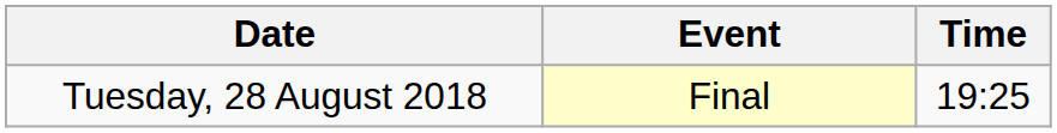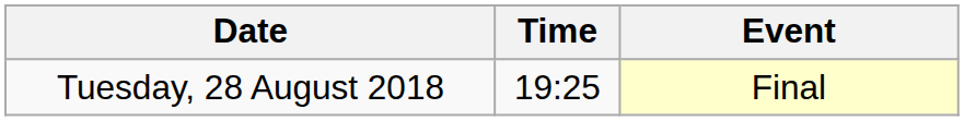 <table class = "wikitable" style="text-align:center;">
 <tr>
 <th width=220>Date</th>
+<th width=50>Time</th>
 <th width=150>Event</th>
-<th width=50>Time</th>
 </tr>
 <tr>
 <td>Tuesday, 28 August 2018</td>
+<td>19:25</td>
 <td bgcolor=ffffcc>Final</td>
-<td>19:25</td>
 </tr>
 </table>
